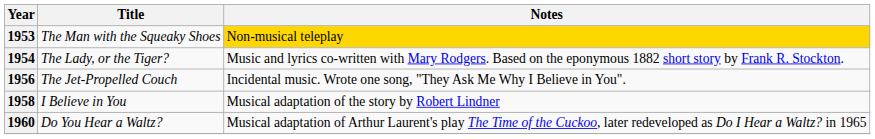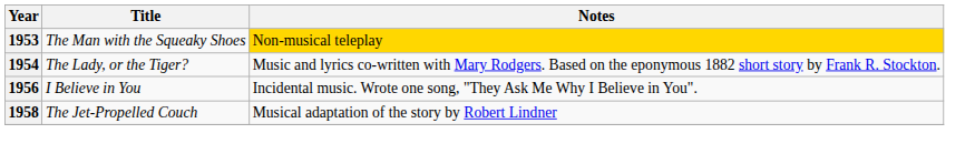 <table class="wikitable">
 <tr>
 <th scope="col">Year</th>
 <th scope="col">Title</th>
 <th scope="col">Notes</th>
 </tr>
 <tr>
 <th scope="row">1953</th>
 <td><em>The Man with the Squeaky Shoes</em></td>
 <td style="background: gold;">Non-musical teleplay</td>
 </tr>
 <tr>
 <th scope="row">1954</th>
 <td><em>The Lady, or the Tiger?</em></td>
 <td>Music and lyrics co-written with <a href='#'>Mary Rodgers</a>. Based on the eponymous 1882 <a href='#'>short story</a> by <a href='#'>Frank R. Stockton</a>.</td>
 </tr>
 <tr>
 <th scope="row">1956</th>
-<td><em>The Jet-Propelled Couch</em></td>
+<td><em>I Believe in You</em></td>
 <td>Incidental music. Wrote one song, "They Ask Me Why I Believe in You".</td>
 </tr>
 <tr>
 <th scope="row">1958</th>
-<td><em>I Believe in You</em></td>
+<td><em>The Jet-Propelled Couch</em></td>
 <td>Musical adaptation of the story by <a href='#'>Robert Lindner</a></td>
-</tr>
-<tr>
-<th scope="row">1960</th>
-<td><em>Do You Hear a Waltz?</em></td>
-<td>Musical adaptation of Arthur Laurent's play <em><a href='#'>The Time of the Cuckoo</a></em>, later redeveloped as <em>Do I Hear a Waltz?</em> in 1965</td>
 </tr>
 <tr>
 </tr>
 </table>
